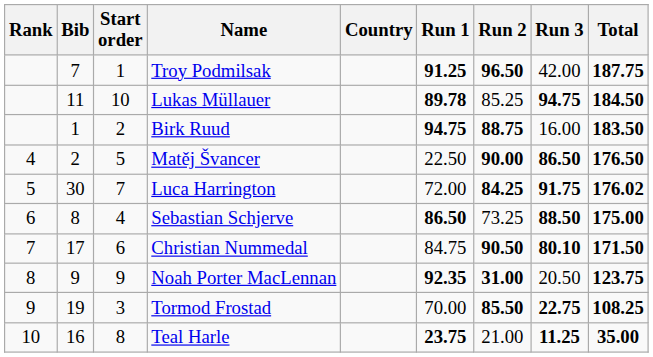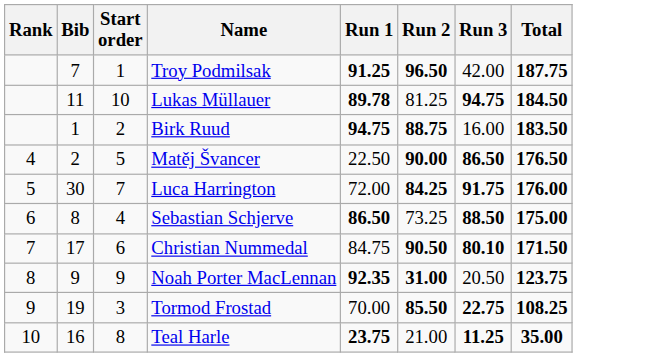 <table class="wikitable sortable" style="text-align:center">
 <tr>
 <th>Rank</th>
 <th>Bib</th>
 <th>Start<br>order</th>
 <th>Name</th>
-<th>Country</th>
 <th>Run 1</th>
 <th>Run 2</th>
 <th>Run 3</th>
 <th>Total</th>
 </tr>
 <tr>
 <td></td>
 <td>7</td>
 <td>1</td>
 <td align=left><a href='#'>Troy Podmilsak</a></td>
-<td align=left></td>
 <td><strong>91.25</strong></td>
 <td><strong>96.50</strong></td>
 <td>42.00</td>
 <td><strong>187.75</strong></td>
 </tr>
 <tr>
 <td></td>
 <td>11</td>
 <td>10</td>
 <td align=left><a href='#'>Lukas Müllauer</a></td>
-<td align=left></td>
 <td><strong>89.78</strong></td>
-<td>85.25</td>
+<td>81.25</td>
 <td><strong>94.75</strong></td>
 <td><strong>184.50</strong></td>
 </tr>
 <tr>
 <td></td>
 <td>1</td>
 <td>2</td>
 <td align=left><a href='#'>Birk Ruud</a></td>
-<td align=left></td>
 <td><strong>94.75</strong></td>
 <td><strong>88.75</strong></td>
 <td>16.00</td>
 <td><strong>183.50</strong></td>
 </tr>
 <tr>
 <td>4</td>
 <td>2</td>
 <td>5</td>
 <td align=left><a href='#'>Matěj Švancer</a></td>
-<td align=left></td>
 <td>22.50</td>
 <td><strong>90.00</strong></td>
 <td><strong>86.50</strong></td>
 <td><strong>176.50</strong></td>
 </tr>
 <tr>
 <td>5</td>
 <td>30</td>
 <td>7</td>
 <td align=left><a href='#'>Luca Harrington</a></td>
-<td align=left></td>
 <td>72.00</td>
 <td><strong>84.25</strong></td>
 <td><strong>91.75</strong></td>
-<td><strong>176.02</strong></td>
+<td><strong>176.00</strong></td>
 </tr>
 <tr>
 <td>6</td>
 <td>8</td>
 <td>4</td>
 <td align=left><a href='#'>Sebastian Schjerve</a></td>
-<td align=left></td>
 <td><strong>86.50</strong></td>
 <td>73.25</td>
 <td><strong>88.50</strong></td>
 <td><strong>175.00</strong></td>
 </tr>
 <tr>
 <td>7</td>
 <td>17</td>
 <td>6</td>
 <td align=left><a href='#'>Christian Nummedal</a></td>
-<td align=left></td>
 <td>84.75</td>
 <td><strong>90.50</strong></td>
 <td><strong>80.10</strong></td>
 <td><strong>171.50</strong></td>
 </tr>
 <tr>
 <td>8</td>
 <td>9</td>
 <td>9</td>
 <td align=left><a href='#'>Noah Porter MacLennan</a></td>
-<td align=left></td>
 <td><strong>92.35</strong></td>
 <td><strong>31.00</strong></td>
 <td>20.50</td>
 <td><strong>123.75</strong></td>
 </tr>
 <tr>
 <td>9</td>
 <td>19</td>
 <td>3</td>
 <td align=left><a href='#'>Tormod Frostad</a></td>
-<td align=left></td>
 <td>70.00</td>
 <td><strong>85.50</strong></td>
 <td><strong>22.75</strong></td>
 <td><strong>108.25</strong></td>
 </tr>
 <tr>
 <td>10</td>
 <td>16</td>
 <td>8</td>
 <td align=left><a href='#'>Teal Harle</a></td>
-<td align=left></td>
 <td><strong>23.75</strong></td>
 <td>21.00</td>
 <td><strong>11.25</strong></td>
 <td><strong>35.00</strong></td>
 </tr>
 </table>
